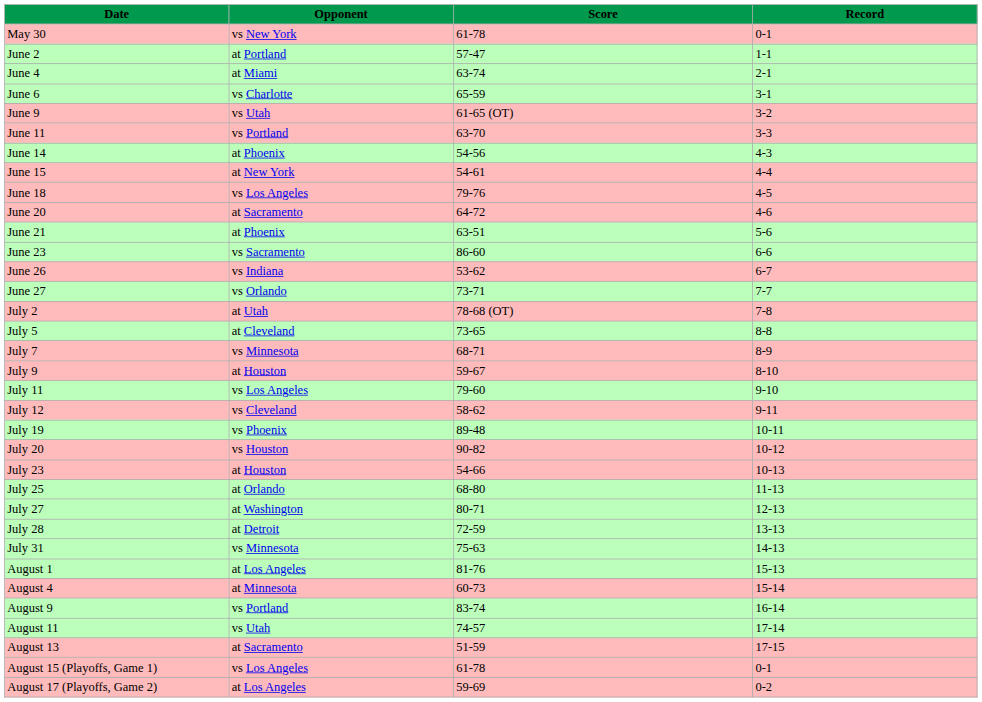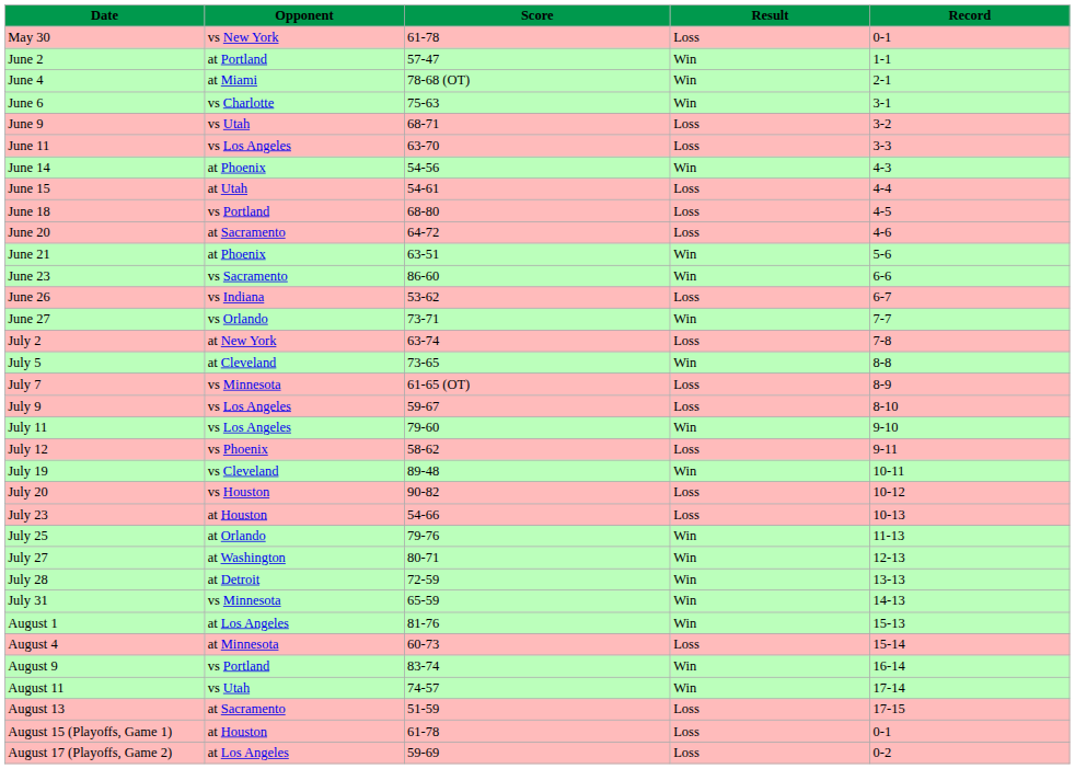 <table class="wikitable sortable sortable">
 <tr>
 <th style="background:#00994d; width:15%;">Date</th>
 <th style="background:#00994d; width:15%;">Opponent</th>
 <th style="background:#00994d; width:20%;">Score</th>
+<th style="background:#00994d; width:15%;">Result</th>
 <th style="background:#00994d; width:15%;">Record</th>
 </tr>
 <tr style="background:#fbb;">
 <td>May 30</td>
 <td>vs <a href='#'>New York</a></td>
 <td>61-78</td>
+<td>Loss</td>
 <td>0-1</td>
 </tr>
 <tr style="background:#bfb;">
 <td>June 2</td>
 <td>at <a href='#'>Portland</a></td>
 <td>57-47</td>
+<td>Win</td>
 <td>1-1</td>
 </tr>
 <tr style="background:#bfb;">
 <td>June 4</td>
 <td>at <a href='#'>Miami</a></td>
-<td>63-74</td>
+<td>78-68 (OT)</td>
+<td>Win</td>
 <td>2-1</td>
 </tr>
 <tr style="background:#bfb;">
 <td>June 6</td>
 <td>vs <a href='#'>Charlotte</a></td>
-<td>65-59</td>
+<td>75-63</td>
+<td>Win</td>
 <td>3-1</td>
 </tr>
 <tr style="background:#fbb;">
 <td>June 9</td>
 <td>vs <a href='#'>Utah</a></td>
-<td>61-65 (OT)</td>
+<td>68-71</td>
+<td>Loss</td>
 <td>3-2</td>
 </tr>
 <tr style="background:#fbb;">
 <td>June 11</td>
-<td>vs <a href='#'>Portland</a></td>
+<td>vs <a href='#'>Los Angeles</a></td>
 <td>63-70</td>
+<td>Loss</td>
 <td>3-3</td>
 </tr>
 <tr style="background:#bfb;">
 <td>June 14</td>
 <td>at <a href='#'>Phoenix</a></td>
 <td>54-56</td>
+<td>Win</td>
 <td>4-3</td>
 </tr>
 <tr style="background:#fbb;">
 <td>June 15</td>
-<td>at <a href='#'>New York</a></td>
+<td>at <a href='#'>Utah</a></td>
 <td>54-61</td>
+<td>Loss</td>
 <td>4-4</td>
 </tr>
 <tr style="background:#fbb;">
 <td>June 18</td>
-<td>vs <a href='#'>Los Angeles</a></td>
-<td>79-76</td>
+<td>vs <a href='#'>Portland</a></td>
+<td>68-80</td>
+<td>Loss</td>
 <td>4-5</td>
 </tr>
 <tr style="background:#fbb;">
 <td>June 20</td>
 <td>at <a href='#'>Sacramento</a></td>
 <td>64-72</td>
+<td>Loss</td>
 <td>4-6</td>
 </tr>
 <tr style="background:#bfb;">
 <td>June 21</td>
 <td>at <a href='#'>Phoenix</a></td>
 <td>63-51</td>
+<td>Win</td>
 <td>5-6</td>
 </tr>
 <tr style="background:#bfb;">
 <td>June 23</td>
 <td>vs <a href='#'>Sacramento</a></td>
 <td>86-60</td>
+<td>Win</td>
 <td>6-6</td>
 </tr>
 <tr style="background:#fbb;">
 <td>June 26</td>
 <td>vs <a href='#'>Indiana</a></td>
 <td>53-62</td>
+<td>Loss</td>
 <td>6-7</td>
 </tr>
 <tr style="background:#bfb;">
 <td>June 27</td>
 <td>vs <a href='#'>Orlando</a></td>
 <td>73-71</td>
+<td>Win</td>
 <td>7-7</td>
 </tr>
 <tr style="background:#fbb;">
 <td>July 2</td>
-<td>at <a href='#'>Utah</a></td>
-<td>78-68 (OT)</td>
+<td>at <a href='#'>New York</a></td>
+<td>63-74</td>
+<td>Loss</td>
 <td>7-8</td>
 </tr>
 <tr style="background:#bfb;">
 <td>July 5</td>
 <td>at <a href='#'>Cleveland</a></td>
 <td>73-65</td>
+<td>Win</td>
 <td>8-8</td>
 </tr>
 <tr style="background:#fbb;">
 <td>July 7</td>
 <td>vs <a href='#'>Minnesota</a></td>
-<td>68-71</td>
+<td>61-65 (OT)</td>
+<td>Loss</td>
 <td>8-9</td>
 </tr>
 <tr style="background:#fbb;">
 <td>July 9</td>
-<td>at <a href='#'>Houston</a></td>
+<td>vs <a href='#'>Los Angeles</a></td>
 <td>59-67</td>
+<td>Loss</td>
 <td>8-10</td>
 </tr>
 <tr style="background:#bfb;">
 <td>July 11</td>
 <td>vs <a href='#'>Los Angeles</a></td>
 <td>79-60</td>
+<td>Win</td>
 <td>9-10</td>
 </tr>
 <tr style="background:#fbb;">
 <td>July 12</td>
-<td>vs <a href='#'>Cleveland</a></td>
+<td>vs <a href='#'>Phoenix</a></td>
 <td>58-62</td>
+<td>Loss</td>
 <td>9-11</td>
 </tr>
 <tr style="background:#bfb;">
 <td>July 19</td>
-<td>vs <a href='#'>Phoenix</a></td>
+<td>vs <a href='#'>Cleveland</a></td>
 <td>89-48</td>
+<td>Win</td>
 <td>10-11</td>
 </tr>
 <tr style="background:#fbb;">
 <td>July 20</td>
 <td>vs <a href='#'>Houston</a></td>
 <td>90-82</td>
+<td>Loss</td>
 <td>10-12</td>
 </tr>
 <tr style="background:#fbb;">
 <td>July 23</td>
 <td>at <a href='#'>Houston</a></td>
 <td>54-66</td>
+<td>Loss</td>
 <td>10-13</td>
 </tr>
 <tr style="background:#bfb;">
 <td>July 25</td>
 <td>at <a href='#'>Orlando</a></td>
-<td>68-80</td>
+<td>79-76</td>
+<td>Win</td>
 <td>11-13</td>
 </tr>
 <tr style="background:#bfb;">
 <td>July 27</td>
 <td>at <a href='#'>Washington</a></td>
 <td>80-71</td>
+<td>Win</td>
 <td>12-13</td>
 </tr>
 <tr style="background:#bfb;">
 <td>July 28</td>
 <td>at <a href='#'>Detroit</a></td>
 <td>72-59</td>
+<td>Win</td>
 <td>13-13</td>
 </tr>
 <tr style="background:#bfb;">
 <td>July 31</td>
 <td>vs <a href='#'>Minnesota</a></td>
-<td>75-63</td>
+<td>65-59</td>
+<td>Win</td>
 <td>14-13</td>
 </tr>
 <tr style="background:#bfb;">
 <td>August 1</td>
 <td>at <a href='#'>Los Angeles</a></td>
 <td>81-76</td>
+<td>Win</td>
 <td>15-13</td>
 </tr>
 <tr style="background:#fbb;">
 <td>August 4</td>
 <td>at <a href='#'>Minnesota</a></td>
 <td>60-73</td>
+<td>Loss</td>
 <td>15-14</td>
 </tr>
 <tr style="background:#bfb;">
 <td>August 9</td>
 <td>vs <a href='#'>Portland</a></td>
 <td>83-74</td>
+<td>Win</td>
 <td>16-14</td>
 </tr>
 <tr style="background:#bfb;">
 <td>August 11</td>
 <td>vs <a href='#'>Utah</a></td>
 <td>74-57</td>
+<td>Win</td>
 <td>17-14</td>
 </tr>
 <tr style="background:#fbb;">
 <td>August 13</td>
 <td>at <a href='#'>Sacramento</a></td>
 <td>51-59</td>
+<td>Loss</td>
 <td>17-15</td>
 </tr>
 <tr style="background:#fbb;">
 <td>August 15 (Playoffs, Game 1)</td>
-<td>vs <a href='#'>Los Angeles</a></td>
+<td>at <a href='#'>Houston</a></td>
 <td>61-78</td>
+<td>Loss</td>
 <td>0-1</td>
 </tr>
 <tr style="background:#fbb;">
 <td>August 17 (Playoffs, Game 2)</td>
 <td>at <a href='#'>Los Angeles</a></td>
 <td>59-69</td>
+<td>Loss</td>
 <td>0-2</td>
 </tr>
 </table>
